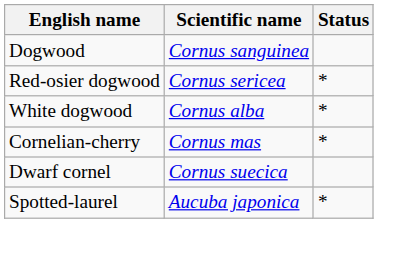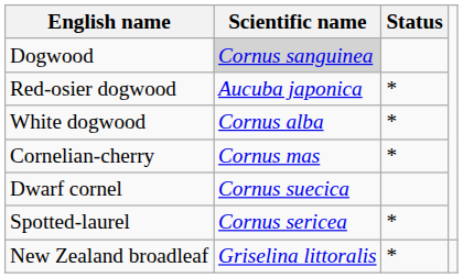 <table class="wikitable" |>
 <tr>
 <th>English name</th>
 <th>Scientific name</th>
 <th>Status</th>
 </tr>
 <tr>
 <td>Dogwood</td>
-<td><em><a href='#'>Cornus sanguinea</a></em></td>
+<td style="background: lightgrey;"><em><a href='#'>Cornus sanguinea</a></em></td>
 <td></td>
 </tr>
 <tr>
 <td>Red-osier dogwood</td>
-<td><em><a href='#'>Cornus sericea</a></em></td>
+<td><em><a href='#'>Aucuba japonica</a></em></td>
 <td>*</td>
 </tr>
 <tr>
 <td>White dogwood</td>
 <td><em><a href='#'>Cornus alba</a></em></td>
 <td>*</td>
 </tr>
 <tr>
 <td>Cornelian-cherry</td>
 <td><em><a href='#'>Cornus mas</a></em></td>
 <td>*</td>
 </tr>
 <tr>
 <td>Dwarf cornel</td>
 <td><em><a href='#'>Cornus suecica</a></em></td>
 <td></td>
 </tr>
 <tr>
 <td>Spotted-laurel</td>
-<td><em><a href='#'>Aucuba japonica</a></em></td>
+<td><em><a href='#'>Cornus sericea</a></em></td>
 <td>*</td>
 </tr>
+<tr>
+<td>New Zealand broadleaf</td>
+<td><em><a href='#'>Griselina littoralis</a></em></td>
+<td>*</td>
+<td></td>
+</tr>
 </table>
